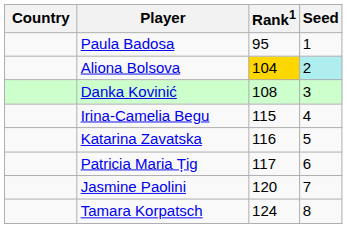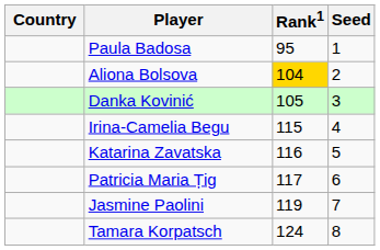 <table class="sortable wikitable">
 <tr>
 <th width="70">Country</th>
 <th width="175">Player</th>
 <th>Rank<sup>1</sup></th>
 <th>Seed</th>
 </tr>
 <tr>
 <td></td>
 <td><a href='#'>Paula Badosa</a></td>
 <td>95</td>
 <td>1</td>
 </tr>
 <tr>
 <td></td>
 <td><a href='#'>Aliona Bolsova</a></td>
 <td style="background: gold;">104</td>
-<td style="background: paleturquoise;">2</td>
+<td>2</td>
 </tr>
 <tr style="background:#cfc;">
 <td></td>
 <td><a href='#'>Danka Kovinić</a></td>
-<td>108</td>
+<td>105</td>
 <td>3</td>
 </tr>
 <tr>
 <td></td>
 <td><a href='#'>Irina-Camelia Begu</a></td>
 <td>115</td>
 <td>4</td>
 </tr>
 <tr>
 <td></td>
 <td><a href='#'>Katarina Zavatska</a></td>
 <td>116</td>
 <td>5</td>
 </tr>
 <tr>
 <td></td>
 <td><a href='#'>Patricia Maria Țig</a></td>
 <td>117</td>
 <td>6</td>
 </tr>
 <tr>
 <td></td>
 <td><a href='#'>Jasmine Paolini</a></td>
-<td>120</td>
+<td>119</td>
 <td>7</td>
 </tr>
 <tr>
 <td></td>
 <td><a href='#'>Tamara Korpatsch</a></td>
 <td>124</td>
 <td>8</td>
 </tr>
 </table>
